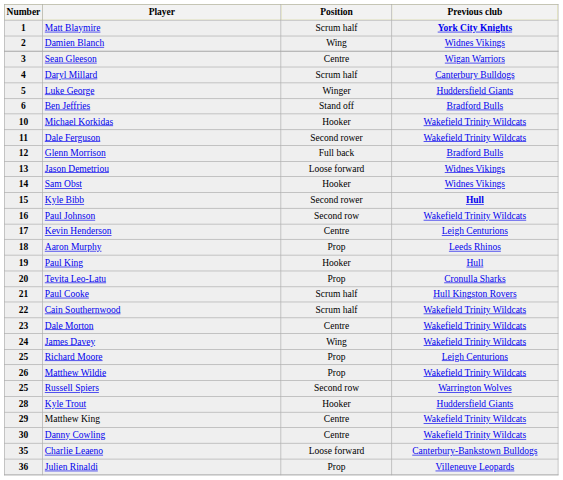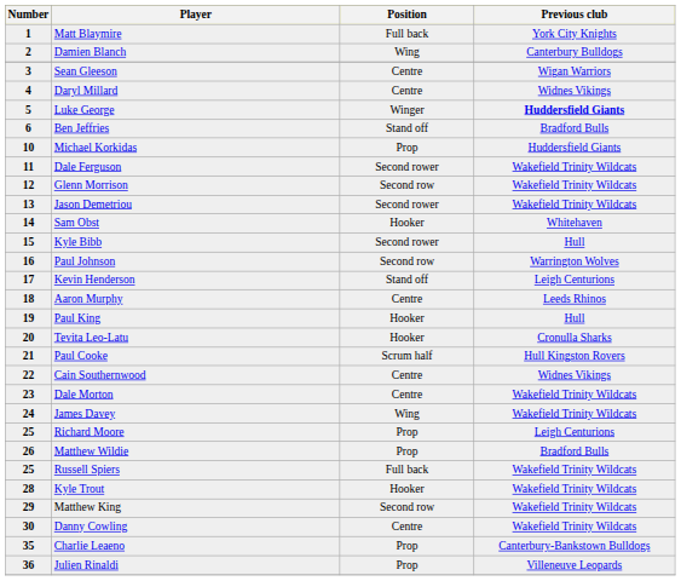 <table class="wikitable" width="95%" style="font-size:90%">
 <tr bgcolor=#FFFF33>
 <th width=5%>Number</th>
 <th !width=10%>Player</th>
 <th width=20%>Position</th>
 <th width=30%>Previous club</th>
 </tr>
 <tr bgcolor=#efefef>
 <td align=center><strong>1</strong></td>
 <td><a href='#'>Matt Blaymire</a></td>
-<td align=center>Scrum half</td>
-<td align=center><strong><a href='#'>York City Knights</a></strong></td>
+<td align=center>Full back</td>
+<td align=center><a href='#'>York City Knights</a></td>
 </tr>
 <tr bgcolor=#efefef>
 <td align=center><strong>2</strong></td>
 <td><a href='#'>Damien Blanch</a></td>
 <td align=center>Wing</td>
-<td align=center><a href='#'>Widnes Vikings</a></td>
+<td align=center><a href='#'>Canterbury Bulldogs</a></td>
 </tr>
 <tr bgcolor=#efefef>
 </tr>
 <tr bgcolor=#efefef>
 <td align=center><strong>3</strong></td>
 <td><a href='#'>Sean Gleeson</a></td>
 <td align=center>Centre</td>
 <td align=center><a href='#'>Wigan Warriors</a></td>
 </tr>
 <tr bgcolor=#efefef>
 <td align=center><strong>4</strong></td>
 <td><a href='#'>Daryl Millard</a></td>
-<td align=center>Scrum half</td>
-<td align=center><a href='#'>Canterbury Bulldogs</a></td>
+<td align=center>Centre</td>
+<td align=center><a href='#'>Widnes Vikings</a></td>
 </tr>
 <tr bgcolor=#efefef>
 <td align=center><strong>5</strong></td>
 <td><a href='#'>Luke George</a></td>
 <td align=center>Winger</td>
-<td align=center><a href='#'>Huddersfield Giants</a></td>
+<td align=center><strong><a href='#'>Huddersfield Giants</a></strong></td>
 </tr>
 <tr bgcolor=#efefef>
 <td align=center><strong>6</strong></td>
 <td><a href='#'>Ben Jeffries</a></td>
 <td align=center>Stand off</td>
 <td align=center><a href='#'>Bradford Bulls</a></td>
 </tr>
 <tr bgcolor=#efefef>
 <td align=center><strong>10</strong></td>
 <td><a href='#'>Michael Korkidas</a></td>
-<td align=center>Hooker</td>
-<td align=center><a href='#'>Wakefield Trinity Wildcats</a></td>
+<td align=center>Prop</td>
+<td align=center><a href='#'>Huddersfield Giants</a></td>
 </tr>
 <tr bgcolor=#efefef>
 <td align=center><strong>11</strong></td>
 <td><a href='#'>Dale Ferguson</a></td>
 <td align=center>Second rower</td>
 <td align=center><a href='#'>Wakefield Trinity Wildcats</a></td>
 </tr>
 <tr bgcolor=#efefef>
 <td align=center><strong>12</strong></td>
 <td><a href='#'>Glenn Morrison</a></td>
-<td align=center>Full back</td>
-<td align=center><a href='#'>Bradford Bulls</a></td>
+<td align=center>Second row</td>
+<td align=center><a href='#'>Wakefield Trinity Wildcats</a></td>
 </tr>
 <tr bgcolor=#efefef>
 <td align=center><strong>13</strong></td>
 <td><a href='#'>Jason Demetriou</a></td>
-<td align=center>Loose forward</td>
-<td align=center><a href='#'>Widnes Vikings</a></td>
+<td align=center>Second rower</td>
+<td align=center><a href='#'>Wakefield Trinity Wildcats</a></td>
 </tr>
 <tr bgcolor=#efefef>
 <td align=center><strong>14</strong></td>
 <td><a href='#'>Sam Obst</a></td>
 <td align=center>Hooker</td>
-<td align=center><a href='#'>Widnes Vikings</a></td>
+<td align=center><a href='#'>Whitehaven</a></td>
 </tr>
 <tr bgcolor=#efefef>
 <td align=center><strong>15</strong></td>
 <td><a href='#'>Kyle Bibb</a></td>
 <td align=center>Second rower</td>
-<td align=center><strong><a href='#'>Hull</a></strong></td>
+<td align=center><a href='#'>Hull</a></td>
 </tr>
 <tr bgcolor=#efefef>
 <td align=center><strong>16</strong></td>
 <td><a href='#'>Paul Johnson</a></td>
 <td align=center>Second row</td>
-<td align=center><a href='#'>Wakefield Trinity Wildcats</a></td>
+<td align=center><a href='#'>Warrington Wolves</a></td>
 </tr>
 <tr bgcolor=#efefef>
 <td align=center><strong>17</strong></td>
 <td><a href='#'>Kevin Henderson</a></td>
-<td align=center>Centre</td>
+<td align=center>Stand off</td>
 <td align=center><a href='#'>Leigh Centurions</a></td>
 </tr>
 <tr bgcolor=#efefef>
 <td align=center><strong>18</strong></td>
 <td><a href='#'>Aaron Murphy</a></td>
-<td align=center>Prop</td>
+<td align=center>Centre</td>
 <td align=center><a href='#'>Leeds Rhinos</a></td>
 </tr>
 <tr bgcolor=#efefef>
 <td align=center><strong>19</strong></td>
 <td><a href='#'>Paul King</a></td>
 <td align=center>Hooker</td>
 <td align=center><a href='#'>Hull</a></td>
 </tr>
 <tr bgcolor=#efefef>
 <td align=center><strong>20</strong></td>
 <td><a href='#'>Tevita Leo-Latu</a></td>
-<td align=center>Prop</td>
+<td align=center>Hooker</td>
 <td align=center><a href='#'>Cronulla Sharks</a></td>
 </tr>
 <tr bgcolor=#efefef>
 <td align=center><strong>21</strong></td>
 <td><a href='#'>Paul Cooke</a></td>
 <td align=center>Scrum half</td>
 <td align=center><a href='#'>Hull Kingston Rovers</a></td>
 </tr>
 <tr bgcolor=#efefef>
 <td align=center><strong>22</strong></td>
 <td><a href='#'>Cain Southernwood</a></td>
-<td align=center>Scrum half</td>
-<td align=center><a href='#'>Wakefield Trinity Wildcats</a></td>
+<td align=center>Centre</td>
+<td align=center><a href='#'>Widnes Vikings</a></td>
 </tr>
 <tr bgcolor=#efefef>
 <td align=center><strong>23</strong></td>
 <td><a href='#'>Dale Morton</a></td>
 <td align=center>Centre</td>
 <td align=center><a href='#'>Wakefield Trinity Wildcats</a></td>
 </tr>
 <tr bgcolor=#efefef>
 <td align=center><strong>24</strong></td>
 <td><a href='#'>James Davey</a></td>
 <td align=center>Wing</td>
 <td align=center><a href='#'>Wakefield Trinity Wildcats</a></td>
 </tr>
 <tr bgcolor=#efefef>
 <td align=center><strong>25</strong></td>
 <td><a href='#'>Richard Moore</a></td>
 <td align=center>Prop</td>
 <td align=center><a href='#'>Leigh Centurions</a></td>
 </tr>
 <tr bgcolor=#efefef>
 <td align=center><strong>26</strong></td>
 <td><a href='#'>Matthew Wildie</a></td>
 <td align=center>Prop</td>
-<td align=center><a href='#'>Wakefield Trinity Wildcats</a></td>
+<td align=center><a href='#'>Bradford Bulls</a></td>
 </tr>
 <tr bgcolor=#efefef>
 <td align=center><strong>25</strong></td>
 <td><a href='#'>Russell Spiers</a></td>
-<td align=center>Second row</td>
-<td align=center><a href='#'>Warrington Wolves</a></td>
+<td align=center>Full back</td>
+<td align=center><a href='#'>Wakefield Trinity Wildcats</a></td>
 </tr>
 <tr bgcolor=#efefef>
 <td align=center><strong>28</strong></td>
 <td><a href='#'>Kyle Trout</a></td>
 <td align=center>Hooker</td>
-<td align=center><a href='#'>Huddersfield Giants</a></td>
+<td align=center><a href='#'>Wakefield Trinity Wildcats</a></td>
 </tr>
 <tr bgcolor=#efefef>
 <td align=center><strong>29</strong></td>
 <td>Matthew King</td>
-<td align=center>Centre</td>
+<td align=center>Second row</td>
 <td align=center><a href='#'>Wakefield Trinity Wildcats</a></td>
 </tr>
 <tr bgcolor=#efefef>
 <td align=center><strong>30</strong></td>
 <td><a href='#'>Danny Cowling</a></td>
 <td align=center>Centre</td>
 <td align=center><a href='#'>Wakefield Trinity Wildcats</a></td>
 </tr>
 <tr bgcolor=#efefef>
 <td align=center><strong>35</strong></td>
 <td><a href='#'>Charlie Leaeno</a></td>
-<td align=center>Loose forward</td>
+<td align=center>Prop</td>
 <td align=center><a href='#'>Canterbury-Bankstown Bulldogs</a></td>
 </tr>
 <tr bgcolor=#efefef>
 <td align=center><strong>36</strong></td>
 <td><a href='#'>Julien Rinaldi</a></td>
 <td align=center>Prop</td>
 <td align=center><a href='#'>Villeneuve Leopards</a></td>
 </tr>
 <tr bgcolor=#efefef>
 </tr>
 </table>
